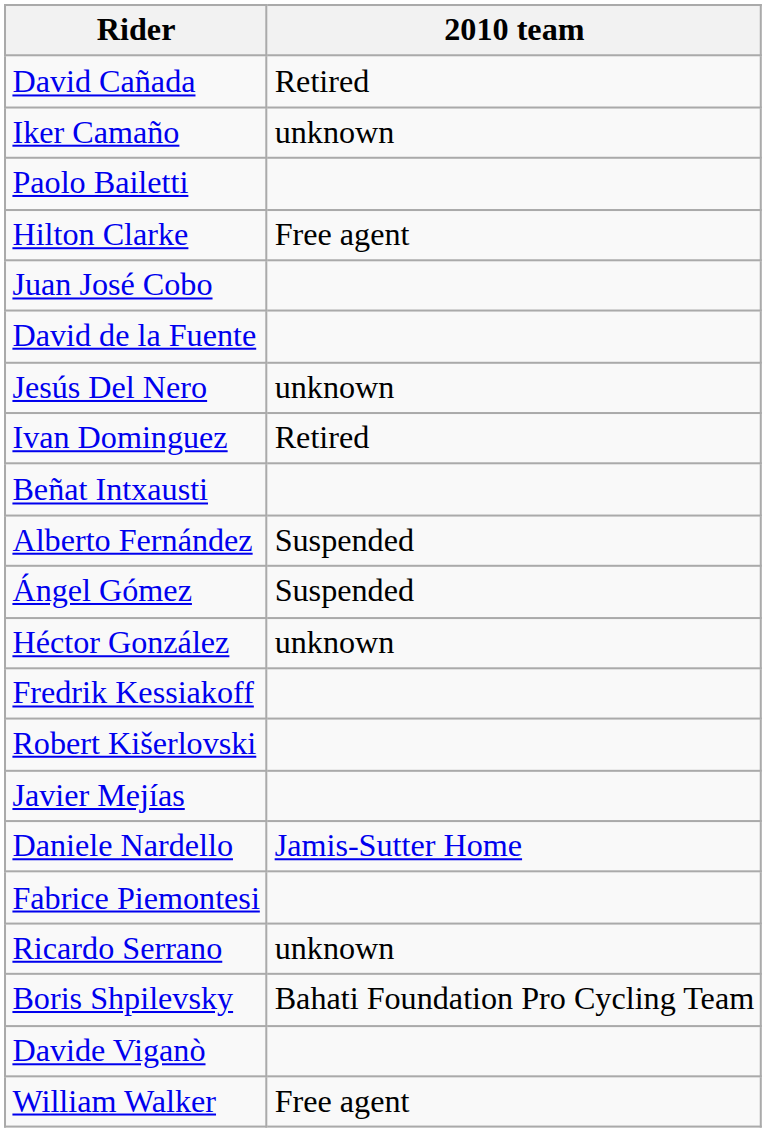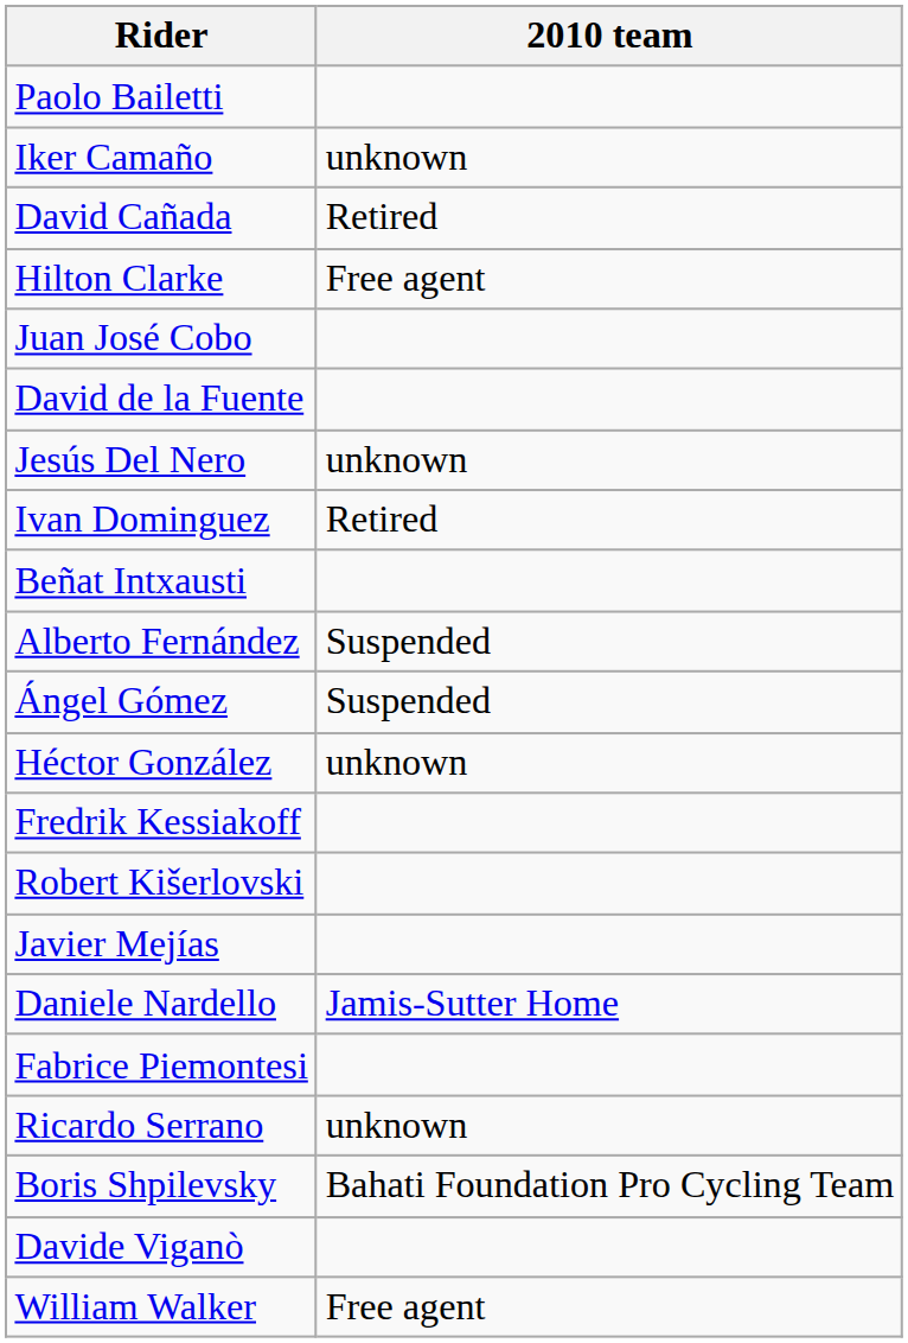 <table class="wikitable">
 <tr>
 <th>Rider</th>
 <th>2010 team</th>
 </tr>
 <tr>
-<td><a href='#'>David Cañada</a></td>
-<td>Retired</td>
+<td><a href='#'>Paolo Bailetti</a></td>
+<td></td>
 </tr>
 <tr>
 <td><a href='#'>Iker Camaño</a></td>
 <td>unknown</td>
 </tr>
 <tr>
-<td><a href='#'>Paolo Bailetti</a></td>
-<td></td>
+<td><a href='#'>David Cañada</a></td>
+<td>Retired</td>
 </tr>
 <tr>
 <td><a href='#'>Hilton Clarke</a></td>
 <td>Free agent</td>
 </tr>
 <tr>
 <td><a href='#'>Juan José Cobo</a></td>
 <td></td>
 </tr>
 <tr>
 <td><a href='#'>David de la Fuente</a></td>
 <td></td>
 </tr>
 <tr>
 <td><a href='#'>Jesús Del Nero</a></td>
 <td>unknown</td>
 </tr>
 <tr>
 <td><a href='#'>Ivan Dominguez</a></td>
 <td>Retired</td>
 </tr>
 <tr>
 <td><a href='#'>Beñat Intxausti</a></td>
 <td></td>
 </tr>
 <tr>
 <td><a href='#'>Alberto Fernández</a></td>
 <td>Suspended</td>
 </tr>
 <tr>
 <td><a href='#'>Ángel Gómez</a></td>
 <td>Suspended</td>
 </tr>
 <tr>
 <td><a href='#'>Héctor González</a></td>
 <td>unknown</td>
 </tr>
 <tr>
 <td><a href='#'>Fredrik Kessiakoff</a></td>
 <td></td>
 </tr>
 <tr>
 <td><a href='#'>Robert Kišerlovski</a></td>
 <td></td>
 </tr>
 <tr>
 <td><a href='#'>Javier Mejías</a></td>
 <td></td>
 </tr>
 <tr>
 <td><a href='#'>Daniele Nardello</a></td>
 <td><a href='#'>Jamis-Sutter Home</a></td>
 </tr>
 <tr>
 <td><a href='#'>Fabrice Piemontesi</a></td>
 <td></td>
 </tr>
 <tr>
 <td><a href='#'>Ricardo Serrano</a></td>
 <td>unknown</td>
 </tr>
 <tr>
 <td><a href='#'>Boris Shpilevsky</a></td>
 <td>Bahati Foundation Pro Cycling Team</td>
 </tr>
 <tr>
 <td><a href='#'>Davide Viganò</a></td>
 <td></td>
 </tr>
 <tr>
 <td><a href='#'>William Walker</a></td>
 <td>Free agent</td>
 </tr>
 </table>
